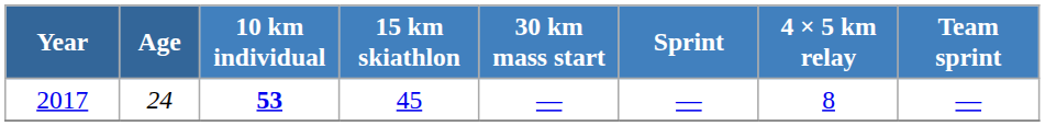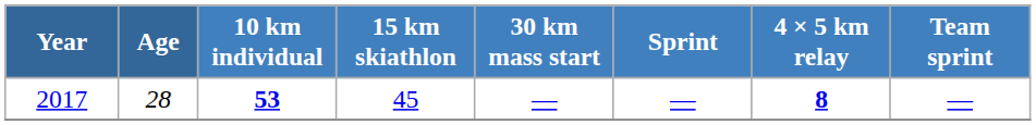 <table class="wikitable" style="font-size:95%; text-align:center; border:grey solid 1px; border-collapse:collapse; background:#ffffff;">
 <tr>
 <th style="background-color:#369; color:white; width:60px;"> Year </th>
 <th style="background-color:#369; color:white; width:40px;"> Age </th>
 <th style="background-color:#4180be; color:white; width:75px;"> 10 km <br> individual </th>
 <th style="background-color:#4180be; color:white; width:75px;"> 15 km <br> skiathlon </th>
 <th style="background-color:#4180be; color:white; width:75px;"> 30 km <br> mass start </th>
 <th style="background-color:#4180be; color:white; width:75px;"> Sprint </th>
 <th style="background-color:#4180be; color:white; width:75px;"> 4 × 5 km <br> relay </th>
 <th style="background-color:#4180be; color:white; width:75px;"> Team <br> sprint </th>
 </tr>
 <tr>
 <td><a href='#'>2017</a></td>
-<td><em>24</em></td>
+<td><em>28</em></td>
 <td><strong><a href='#'>53</a></strong></td>
 <td><a href='#'>45</a></td>
 <td><a href='#'>—</a></td>
 <td><a href='#'>—</a></td>
-<td><a href='#'>8</a></td>
+<td><strong><a href='#'>8</a></strong></td>
 <td><a href='#'>—</a></td>
 </tr>
 <tr>
 </tr>
 </table>
